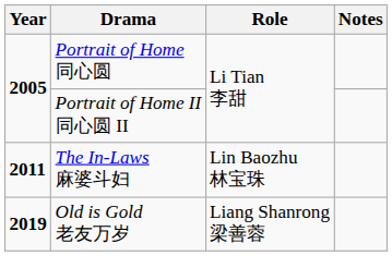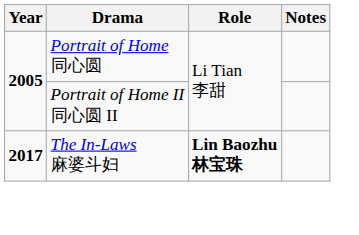 <table class="wikitable">
 <tr>
 <th>Year</th>
 <th>Drama</th>
 <th>Role</th>
 <th>Notes</th>
 </tr>
 <tr>
 <td rowspan="2"><strong>2005</strong></td>
 <td><em><a href='#'>Portrait of Home</a> </em> <br> 同心圆</td>
 <td rowspan="2">Li Tian <br> 李甜</td>
 <td></td>
 </tr>
 <tr>
 <td><em>Portrait of Home II</em> <br> 同心圆 II</td>
 <td></td>
 </tr>
 <tr>
-<td><strong>2011</strong></td>
+<td><strong>2017</strong></td>
 <td><em><a href='#'>The In-Laws</a></em> <br> 麻婆斗妇</td>
-<td>Lin Baozhu <br> 林宝珠</td>
-<td></td>
-</tr>
-<tr>
-<td><strong>2019</strong></td>
-<td><em>Old is Gold</em> <br> 老友万岁</td>
-<td>Liang Shanrong <br> 梁善蓉</td>
+<td><strong>Lin Baozhu <br> 林宝珠</strong></td>
 <td></td>
 </tr>
 </table>
